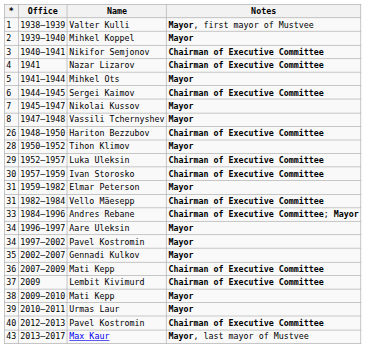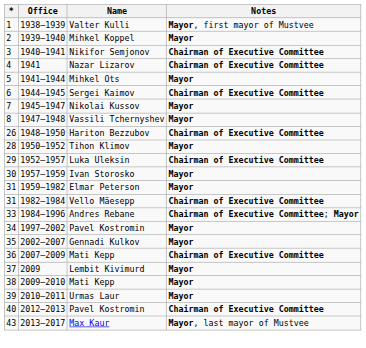 <table class="wikitable">
 <tr>
 <th>*</th>
 <th>Office</th>
 <th>Name</th>
 <th>Notes</th>
 </tr>
 <tr>
 <td style="text-align: justify">1</td>
 <td>1938–1939</td>
 <td>Valter Kulli</td>
 <td><strong>Mayor</strong>, first mayor of Mustvee</td>
 </tr>
 <tr>
 <td style="text-align: justify">2</td>
 <td>1939–1940</td>
 <td>Mihkel Koppel</td>
 <td><strong>Mayor</strong></td>
 </tr>
 <tr>
 <td style="text-align: justify">3</td>
 <td>1940–1941</td>
 <td>Nikifor Semjonov</td>
 <td><strong>Chairman of Executive Committee</strong></td>
 </tr>
 <tr>
 <td style="text-align: justify">4</td>
 <td>1941</td>
 <td>Nazar Lizarov</td>
 <td><strong>Chairman of Executive Committee</strong></td>
 </tr>
 <tr>
 <td style="text-align: justify">5</td>
 <td>1941–1944</td>
 <td>Mihkel Ots</td>
 <td><strong>Mayor</strong></td>
 </tr>
 <tr>
 <td style="text-align: justify">6</td>
 <td>1944–1945</td>
 <td>Sergei Kaimov</td>
 <td><strong>Chairman of Executive Committee</strong></td>
 </tr>
 <tr>
 <td style="text-align: justify">7</td>
 <td>1945–1947</td>
 <td>Nikolai Kussov</td>
 <td><strong>Mayor</strong></td>
 </tr>
 <tr>
 <td style="text-align: justify">8</td>
 <td>1947–1948</td>
 <td>Vassili Tchernyshev</td>
 <td><strong>Mayor</strong></td>
 </tr>
 <tr>
 <td style="text-align: justify">26</td>
 <td>1948–1950</td>
 <td>Hariton Bezzubov</td>
 <td><strong>Chairman of Executive Committee</strong></td>
 </tr>
 <tr>
 <td style="text-align: justify">28</td>
 <td>1950–1952</td>
 <td>Tihon Klimov</td>
 <td><strong>Mayor</strong></td>
 </tr>
 <tr>
 <td style="text-align: justify">29</td>
 <td>1952–1957</td>
 <td>Luka Uleksin</td>
 <td><strong>Chairman of Executive Committee</strong></td>
 </tr>
 <tr>
 <td style="text-align: justify">30</td>
 <td>1957–1959</td>
 <td>Ivan Storosko</td>
-<td><strong>Chairman of Executive Committee</strong></td>
+<td><strong>Mayor</strong></td>
 </tr>
 <tr>
 <td style="text-align: justify">31</td>
 <td>1959–1982</td>
 <td>Elmar Peterson</td>
 <td><strong>Mayor</strong></td>
 </tr>
 <tr>
 <td style="text-align: justify">31</td>
 <td>1982–1984</td>
 <td>Vello Mäesepp</td>
 <td><strong>Chairman of Executive Committee</strong></td>
 </tr>
 <tr>
 <td style="text-align: justify">33</td>
 <td>1984–1996</td>
 <td>Andres Rebane</td>
 <td><strong>Chairman of Executive Committee</strong>; <strong>Mayor</strong></td>
-</tr>
-<tr>
-<td style="text-align: justify">34</td>
-<td>1996–1997</td>
-<td>Aare Uleksin</td>
-<td><strong>Mayor</strong></td>
 </tr>
 <tr>
 <td style="text-align: justify">34</td>
 <td>1997–2002</td>
 <td>Pavel Kostromin</td>
 <td><strong>Mayor</strong></td>
 </tr>
 <tr>
 <td style="text-align: justify">35</td>
 <td>2002–2007</td>
 <td>Gennadi Kulkov</td>
 <td><strong>Mayor</strong></td>
 </tr>
 <tr>
 <td style="text-align: justify">36</td>
 <td>2007–2009</td>
 <td>Mati Kepp</td>
 <td><strong>Chairman of Executive Committee</strong></td>
 </tr>
 <tr>
 <td style="text-align: justify">37</td>
 <td>2009</td>
 <td>Lembit Kivimurd</td>
-<td><strong>Chairman of Executive Committee</strong></td>
+<td><strong>Mayor</strong></td>
 </tr>
 <tr>
 <td style="text-align: justify">38</td>
 <td>2009–2010</td>
 <td>Mati Kepp</td>
 <td><strong>Mayor</strong></td>
 </tr>
 <tr>
 <td style="text-align: justify">39</td>
 <td>2010–2011</td>
 <td>Urmas Laur</td>
 <td><strong>Mayor</strong></td>
 </tr>
 <tr>
 <td style="text-align: justify">40</td>
 <td>2012–2013</td>
 <td>Pavel Kostromin</td>
 <td><strong>Chairman of Executive Committee</strong></td>
 </tr>
 <tr>
 <td style="text-align: justify">43</td>
 <td>2013–2017</td>
 <td><a href='#'>Max Kaur</a></td>
 <td><strong>Mayor</strong>, last mayor of Mustvee</td>
 </tr>
 </table>
